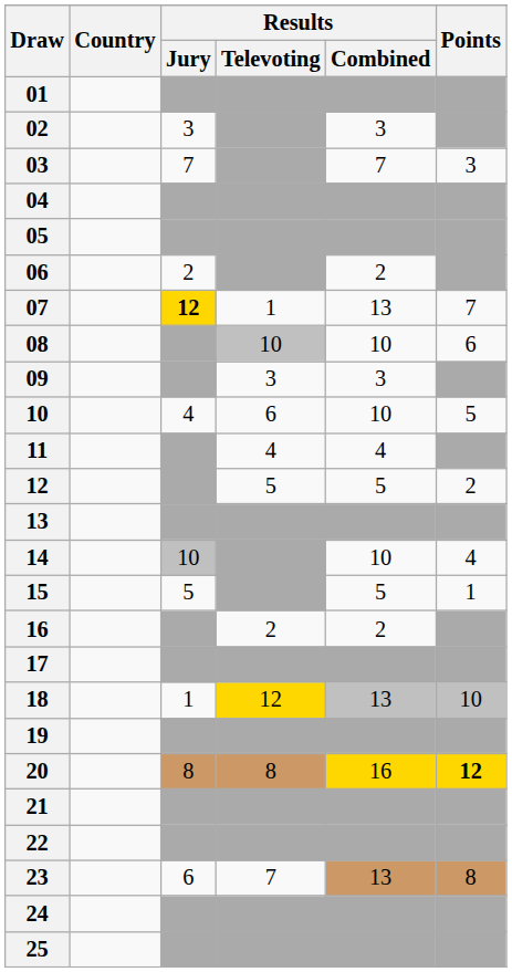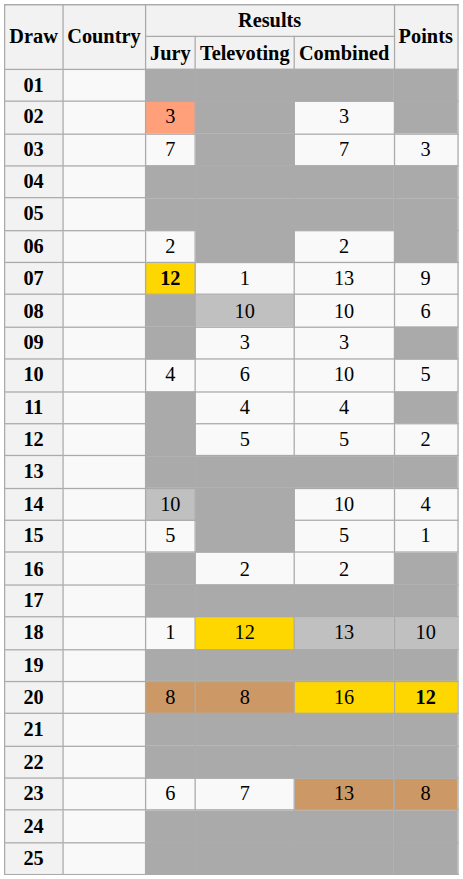 <table class="sortable wikitable collapsible plainrowheaders" style="text-align:center;">
 <tr>
 </tr>
 <tr>
 <th scope="col" rowspan="2">Draw</th>
 <th scope="col" rowspan="2">Country</th>
 <th scope="col" colspan="3">Results</th>
 <th scope="col" rowspan="2">Points</th>
 </tr>
 <tr>
 <th scope="col">Jury</th>
 <th scope="col">Televoting</th>
 <th scope="col">Combined</th>
 </tr>
 <tr>
 <th scope="row" style="text-align:center;">01</th>
 <td style="text-align:left;"></td>
 <td style="background:#AAAAAA;"></td>
 <td style="background:#AAAAAA;"></td>
 <td style="background:#AAAAAA;"></td>
 <td style="background:#AAAAAA;"></td>
 </tr>
 <tr>
 <th scope="row" style="text-align:center;">02</th>
 <td style="text-align:left;"></td>
-<td>3</td>
+<td style="background: lightsalmon;">3</td>
 <td style="background:#AAAAAA;"></td>
 <td>3</td>
 <td style="background:#AAAAAA;"></td>
 </tr>
 <tr>
 <th scope="row" style="text-align:center;">03</th>
 <td style="text-align:left;"></td>
 <td>7</td>
 <td style="background:#AAAAAA;"></td>
 <td>7</td>
 <td>3</td>
 </tr>
 <tr>
 <th scope="row" style="text-align:center;">04</th>
 <td style="text-align:left;"></td>
 <td style="background:#AAAAAA;"></td>
 <td style="background:#AAAAAA;"></td>
 <td style="background:#AAAAAA;"></td>
 <td style="background:#AAAAAA;"></td>
 </tr>
 <tr>
 <th scope="row" style="text-align:center;">05</th>
 <td style="text-align:left;"></td>
 <td style="background:#AAAAAA;"></td>
 <td style="background:#AAAAAA;"></td>
 <td style="background:#AAAAAA;"></td>
 <td style="background:#AAAAAA;"></td>
 </tr>
 <tr>
 <th scope="row" style="text-align:center;">06</th>
 <td style="text-align:left;"></td>
 <td>2</td>
 <td style="background:#AAAAAA;"></td>
 <td>2</td>
 <td style="background:#AAAAAA;"></td>
 </tr>
 <tr>
 <th scope="row" style="text-align:center;">07</th>
 <td style="text-align:left;"></td>
 <td style="background:gold;"><strong>12</strong></td>
 <td>1</td>
 <td>13</td>
-<td>7</td>
+<td>9</td>
 </tr>
 <tr>
 <th scope="row" style="text-align:center;">08</th>
 <td style="text-align:left;"></td>
 <td style="background:#AAAAAA;"></td>
 <td style="background:silver;">10</td>
 <td>10</td>
 <td>6</td>
 </tr>
 <tr>
 <th scope="row" style="text-align:center;">09</th>
 <td style="text-align:left;"></td>
 <td style="background:#AAAAAA;"></td>
 <td>3</td>
 <td>3</td>
 <td style="background:#AAAAAA;"></td>
 </tr>
 <tr>
 <th scope="row" style="text-align:center;">10</th>
 <td style="text-align:left;"></td>
 <td>4</td>
 <td>6</td>
 <td>10</td>
 <td>5</td>
 </tr>
 <tr>
 <th scope="row" style="text-align:center;">11</th>
 <td style="text-align:left;"></td>
 <td style="background:#AAAAAA;"></td>
 <td>4</td>
 <td>4</td>
 <td style="background:#AAAAAA;"></td>
 </tr>
 <tr>
 <th scope="row" style="text-align:center;">12</th>
 <td style="text-align:left;"></td>
 <td style="background:#AAAAAA;"></td>
 <td>5</td>
 <td>5</td>
 <td>2</td>
 </tr>
 <tr>
 <th scope="row" style="text-align:center;">13</th>
 <td style="text-align:left;"></td>
 <td style="background:#AAAAAA;"></td>
 <td style="background:#AAAAAA;"></td>
 <td style="background:#AAAAAA;"></td>
 <td style="background:#AAAAAA;"></td>
 </tr>
 <tr>
 <th scope="row" style="text-align:center;">14</th>
 <td style="text-align:left;"></td>
 <td style="background:silver;">10</td>
 <td style="background:#AAAAAA;"></td>
 <td>10</td>
 <td>4</td>
 </tr>
 <tr>
 <th scope="row" style="text-align:center;">15</th>
 <td style="text-align:left;"></td>
 <td>5</td>
 <td style="background:#AAAAAA;"></td>
 <td>5</td>
 <td>1</td>
 </tr>
 <tr>
 <th scope="row" style="text-align:center;">16</th>
 <td style="text-align:left;"></td>
 <td style="background:#AAAAAA;"></td>
 <td>2</td>
 <td>2</td>
 <td style="background:#AAAAAA;"></td>
 </tr>
 <tr class="sortbottom">
 <th scope="row" style="text-align:center;">17</th>
 <td style="text-align:left;"></td>
 <td style="background:#AAAAAA;"></td>
 <td style="background:#AAAAAA;"></td>
 <td style="background:#AAAAAA;"></td>
 <td style="background:#AAAAAA;"></td>
 </tr>
 <tr>
 <th scope="row" style="text-align:center;">18</th>
 <td style="text-align:left;"></td>
 <td>1</td>
 <td style="background:gold;">12</td>
 <td style="background:silver;">13</td>
 <td style="background:silver;">10</td>
 </tr>
 <tr>
 <th scope="row" style="text-align:center;">19</th>
 <td style="text-align:left;"></td>
 <td style="background:#AAAAAA;"></td>
 <td style="background:#AAAAAA;"></td>
 <td style="background:#AAAAAA;"></td>
 <td style="background:#AAAAAA;"></td>
 </tr>
 <tr>
 <th scope="row" style="text-align:center;">20</th>
 <td style="text-align:left;"></td>
 <td style="background:#CC9966;">8</td>
 <td style="background:#CC9966;">8</td>
 <td style="background:gold;">16</td>
 <td style="background:gold;"><strong>12</strong></td>
 </tr>
 <tr>
 <th scope="row" style="text-align:center;">21</th>
 <td style="text-align:left;"></td>
 <td style="background:#AAAAAA;"></td>
 <td style="background:#AAAAAA;"></td>
 <td style="background:#AAAAAA;"></td>
 <td style="background:#AAAAAA;"></td>
 </tr>
 <tr>
 <th scope="row" style="text-align:center;">22</th>
 <td style="text-align:left;"></td>
 <td style="background:#AAAAAA;"></td>
 <td style="background:#AAAAAA;"></td>
 <td style="background:#AAAAAA;"></td>
 <td style="background:#AAAAAA;"></td>
 </tr>
 <tr>
 <th scope="row" style="text-align:center;">23</th>
 <td style="text-align:left;"></td>
 <td>6</td>
 <td>7</td>
 <td style="background:#CC9966;">13</td>
 <td style="background:#CC9966;">8</td>
 </tr>
 <tr>
 <th scope="row" style="text-align:center;">24</th>
 <td style="text-align:left;"></td>
 <td style="background:#AAAAAA;"></td>
 <td style="background:#AAAAAA;"></td>
 <td style="background:#AAAAAA;"></td>
 <td style="background:#AAAAAA;"></td>
 </tr>
 <tr>
 <th scope="row" style="text-align:center;">25</th>
 <td style="text-align:left;"></td>
 <td style="background:#AAAAAA;"></td>
 <td style="background:#AAAAAA;"></td>
 <td style="background:#AAAAAA;"></td>
 <td style="background:#AAAAAA;"></td>
 </tr>
 </table>
